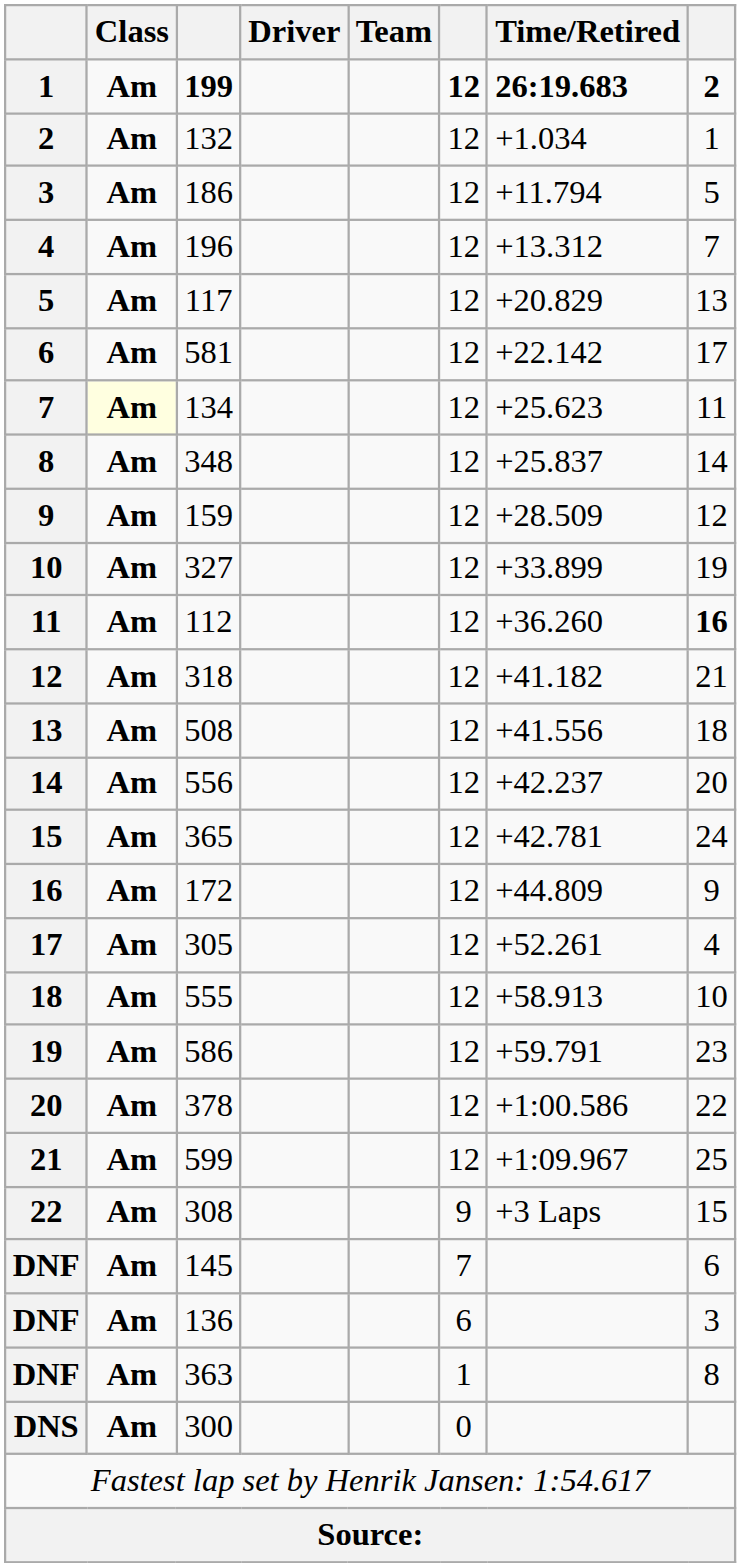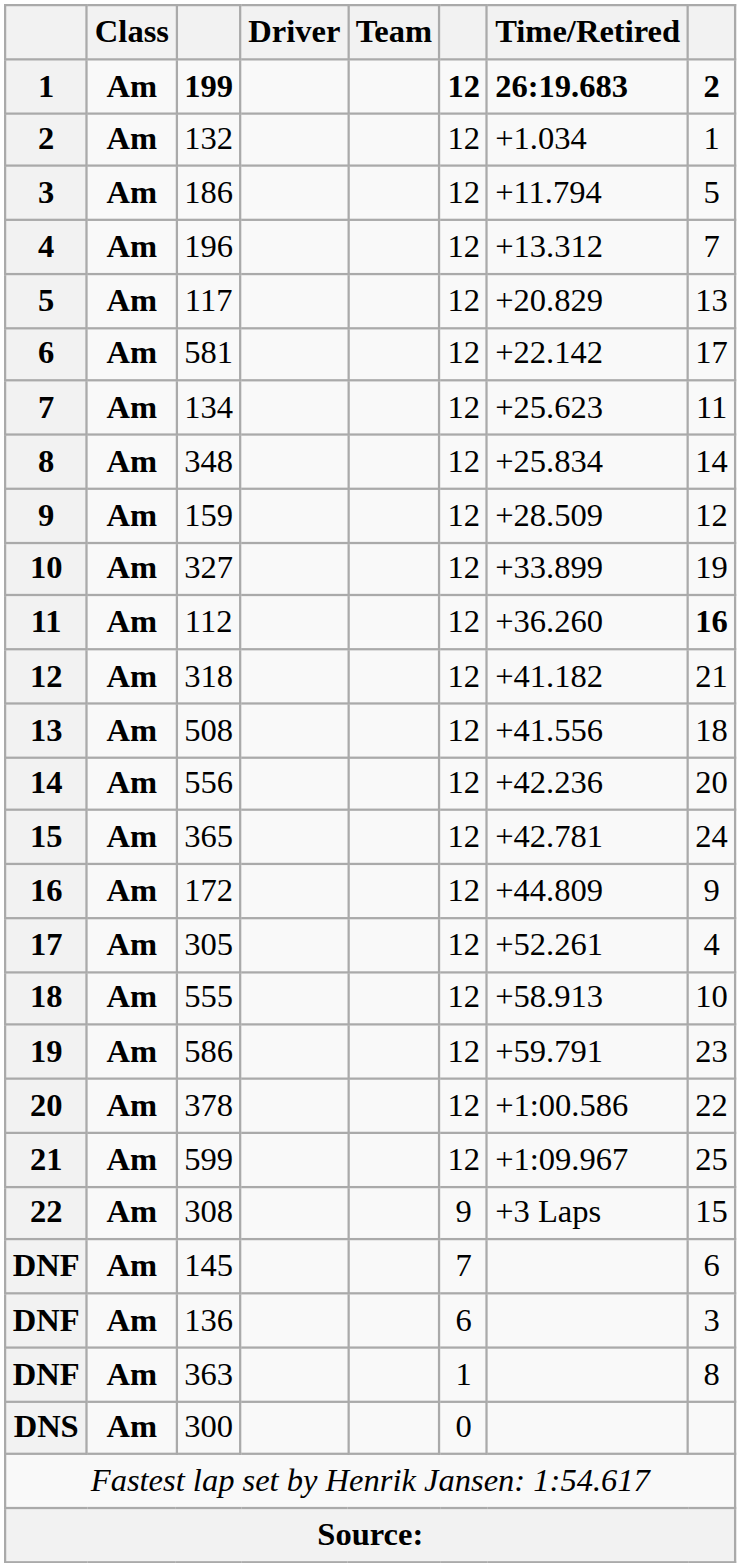 <table class="wikitable" style="font-size:90%;">
 <tr>
 <th scope="col"></th>
 <th scope="col">Class</th>
 <th scope="col"></th>
 <th scope="col">Driver</th>
 <th scope="col">Team</th>
 <th scope="col"></th>
 <th scope="col">Time/Retired</th>
 <th scope="col"></th>
 </tr>
 <tr>
 <th>1</th>
 <td align=center><strong><span>Am</span></strong></td>
 <td align=center><strong>199</strong></td>
 <td></td>
 <td></td>
 <td align=center><strong>12</strong></td>
 <td><strong>26:19.683</strong></td>
 <td align=center><strong>2</strong></td>
 </tr>
 <tr>
 <th>2</th>
 <td align=center><strong><span>Am</span></strong></td>
 <td align=center>132</td>
 <td></td>
 <td></td>
 <td align=center>12</td>
 <td>+1.034</td>
 <td align=center>1</td>
 </tr>
 <tr>
 <th>3</th>
 <td align=center><strong><span>Am</span></strong></td>
 <td align=center>186</td>
 <td></td>
 <td></td>
 <td align=center>12</td>
 <td>+11.794</td>
 <td align=center>5</td>
 </tr>
 <tr>
 <th>4</th>
 <td align=center><strong><span>Am</span></strong></td>
 <td align=center>196</td>
 <td></td>
 <td></td>
 <td align=center>12</td>
 <td>+13.312</td>
 <td align=center>7</td>
 </tr>
 <tr>
 <th>5</th>
 <td align=center><strong><span>Am</span></strong></td>
 <td align=center>117</td>
 <td></td>
 <td></td>
 <td align=center>12</td>
 <td>+20.829</td>
 <td align=center>13</td>
 </tr>
 <tr>
 <th>6</th>
 <td align=center><strong><span>Am</span></strong></td>
 <td align=center>581</td>
 <td></td>
 <td></td>
 <td align=center>12</td>
 <td>+22.142</td>
 <td align=center>17</td>
 </tr>
 <tr>
 <th>7</th>
-<td align=center style="background: lightyellow;"><strong><span>Am</span></strong></td>
+<td align=center><strong><span>Am</span></strong></td>
 <td align=center>134</td>
 <td></td>
 <td></td>
 <td align=center>12</td>
 <td>+25.623</td>
 <td align=center>11</td>
 </tr>
 <tr>
 <th>8</th>
 <td align=center><strong><span>Am</span></strong></td>
 <td align=center>348</td>
 <td></td>
 <td></td>
 <td align=center>12</td>
-<td>+25.837</td>
+<td>+25.834</td>
 <td align=center>14</td>
 </tr>
 <tr>
 <th>9</th>
 <td align=center><strong><span>Am</span></strong></td>
 <td align=center>159</td>
 <td></td>
 <td></td>
 <td align=center>12</td>
 <td>+28.509</td>
 <td align=center>12</td>
 </tr>
 <tr>
 <th>10</th>
 <td align=center><strong><span>Am</span></strong></td>
 <td align=center>327</td>
 <td></td>
 <td></td>
 <td align=center>12</td>
 <td>+33.899</td>
 <td align=center>19</td>
 </tr>
 <tr>
 <th>11</th>
 <td align=center><strong><span>Am</span></strong></td>
 <td align=center>112</td>
 <td></td>
 <td></td>
 <td align=center>12</td>
 <td>+36.260</td>
 <td align=center><strong>16</strong></td>
 </tr>
 <tr>
 <th>12</th>
 <td align=center><strong><span>Am</span></strong></td>
 <td align=center>318</td>
 <td></td>
 <td></td>
 <td align=center>12</td>
 <td>+41.182</td>
 <td align=center>21</td>
 </tr>
 <tr>
 <th>13</th>
 <td align=center><strong><span>Am</span></strong></td>
 <td align=center>508</td>
 <td></td>
 <td></td>
 <td align=center>12</td>
 <td>+41.556</td>
 <td align=center>18</td>
 </tr>
 <tr>
 <th>14</th>
 <td align=center><strong><span>Am</span></strong></td>
 <td align=center>556</td>
 <td></td>
 <td></td>
 <td align=center>12</td>
-<td>+42.237</td>
+<td>+42.236</td>
 <td align=center>20</td>
 </tr>
 <tr>
 <th>15</th>
 <td align=center><strong><span>Am</span></strong></td>
 <td align=center>365</td>
 <td></td>
 <td></td>
 <td align=center>12</td>
 <td>+42.781</td>
 <td align=center>24</td>
 </tr>
 <tr>
 <th>16</th>
 <td align=center><strong><span>Am</span></strong></td>
 <td align=center>172</td>
 <td></td>
 <td></td>
 <td align=center>12</td>
 <td>+44.809</td>
 <td align=center>9</td>
 </tr>
 <tr>
 <th>17</th>
 <td align=center><strong><span>Am</span></strong></td>
 <td align=center>305</td>
 <td></td>
 <td></td>
 <td align=center>12</td>
 <td>+52.261</td>
 <td align=center>4</td>
 </tr>
 <tr>
 <th>18</th>
 <td align=center><strong><span>Am</span></strong></td>
 <td align=center>555</td>
 <td></td>
 <td></td>
 <td align=center>12</td>
 <td>+58.913</td>
 <td align=center>10</td>
 </tr>
 <tr>
 <th>19</th>
 <td align=center><strong><span>Am</span></strong></td>
 <td align=center>586</td>
 <td></td>
 <td></td>
 <td align=center>12</td>
 <td>+59.791</td>
 <td align=center>23</td>
 </tr>
 <tr>
 <th>20</th>
 <td align=center><strong><span>Am</span></strong></td>
 <td align=center>378</td>
 <td></td>
 <td></td>
 <td align=center>12</td>
 <td>+1:00.586</td>
 <td align=center>22</td>
 </tr>
 <tr>
 <th>21</th>
 <td align=center><strong><span>Am</span></strong></td>
 <td align=center>599</td>
 <td></td>
 <td></td>
 <td align=center>12</td>
 <td>+1:09.967</td>
 <td align=center>25</td>
 </tr>
 <tr>
 <th>22</th>
 <td align=center><strong><span>Am</span></strong></td>
 <td align=center>308</td>
 <td></td>
 <td></td>
 <td align=center>9</td>
 <td>+3 Laps</td>
 <td align=center>15</td>
 </tr>
 <tr>
 <th>DNF</th>
 <td align=center><strong><span>Am</span></strong></td>
 <td align=center>145</td>
 <td></td>
 <td></td>
 <td align=center>7</td>
 <td></td>
 <td align=center>6</td>
 </tr>
 <tr>
 <th>DNF</th>
 <td align=center><strong><span>Am</span></strong></td>
 <td align=center>136</td>
 <td></td>
 <td></td>
 <td align=center>6</td>
 <td></td>
 <td align=center>3</td>
 </tr>
 <tr>
 <th>DNF</th>
 <td align=center><strong><span>Am</span></strong></td>
 <td align=center>363</td>
 <td></td>
 <td></td>
 <td align=center>1</td>
 <td></td>
 <td align=center>8</td>
 </tr>
 <tr>
 <th>DNS</th>
 <td align=center><strong><span>Am</span></strong></td>
 <td align=center>300</td>
 <td></td>
 <td></td>
 <td align=center>0</td>
 <td></td>
 <td align=center></td>
 </tr>
 <tr>
 <td colspan=8 align=center><em>Fastest lap set by Henrik Jansen: 1:54.617</em></td>
 </tr>
 <tr>
 <th colspan=8>Source:</th>
 </tr>
 </table>
